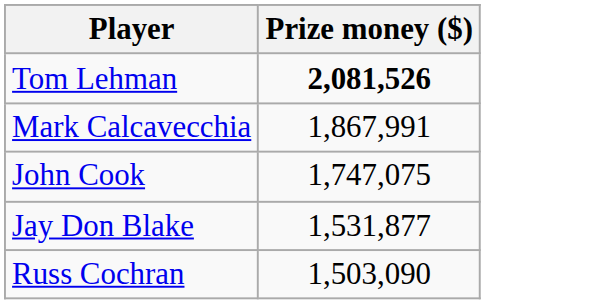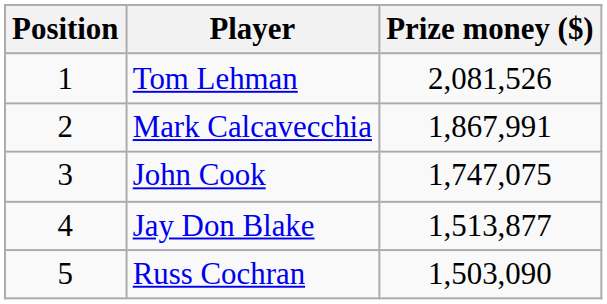 <table class="wikitable">
 <tr>
+<th>Position</th>
 <th>Player</th>
 <th>Prize money ($)</th>
 </tr>
 <tr>
+<td align=center>1</td>
 <td> <a href='#'>Tom Lehman</a></td>
-<td align=center><strong>2,081,526</strong></td>
+<td align=center>2,081,526</td>
 </tr>
 <tr>
+<td align=center>2</td>
 <td> <a href='#'>Mark Calcavecchia</a></td>
 <td align=center>1,867,991</td>
 </tr>
 <tr>
+<td align=center>3</td>
 <td> <a href='#'>John Cook</a></td>
 <td align=center>1,747,075</td>
 </tr>
 <tr>
+<td align=center>4</td>
 <td> <a href='#'>Jay Don Blake</a></td>
-<td align=center>1,531,877</td>
+<td align=center>1,513,877</td>
 </tr>
 <tr>
+<td align=center>5</td>
 <td> <a href='#'>Russ Cochran</a></td>
 <td align=center>1,503,090</td>
 </tr>
 </table>
